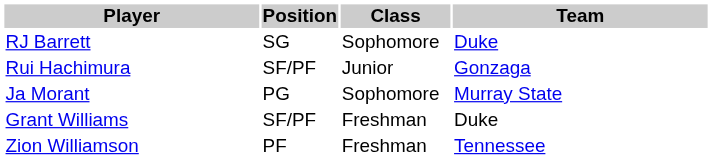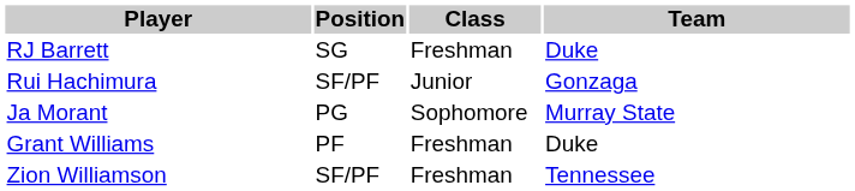 <table style="width:600px" "border:'1' 'solid' 'gray'">
 <tr>
 <th style="background:#ccc; width:40%;">Player</th>
 <th style="background:#ccc; width:4%;">Position</th>
 <th style="background:#ccc; width:16%;">Class</th>
 <th style="background:#ccc; width:40%;">Team</th>
 </tr>
 <tr>
 <td><a href='#'>RJ Barrett</a></td>
 <td>SG</td>
-<td>Sophomore</td>
+<td>Freshman</td>
 <td><a href='#'>Duke</a></td>
 </tr>
 <tr>
 <td><a href='#'>Rui Hachimura</a></td>
 <td>SF/PF</td>
 <td>Junior</td>
 <td><a href='#'>Gonzaga</a></td>
 </tr>
 <tr>
 <td><a href='#'>Ja Morant</a></td>
 <td>PG</td>
 <td>Sophomore</td>
 <td><a href='#'>Murray State</a></td>
 </tr>
 <tr>
 <td><a href='#'>Grant Williams</a></td>
-<td>SF/PF</td>
+<td>PF</td>
 <td>Freshman</td>
 <td>Duke</td>
 </tr>
 <tr>
 <td><a href='#'>Zion Williamson</a></td>
-<td>PF</td>
+<td>SF/PF</td>
 <td>Freshman</td>
 <td><a href='#'>Tennessee</a></td>
 </tr>
 </table>
